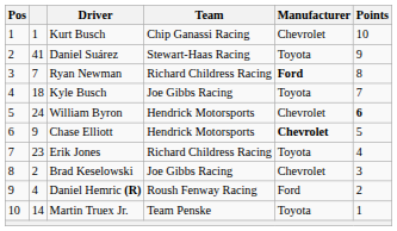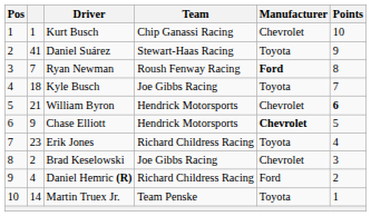 <table class="wikitable" style="font-size:98%">
 <tr>
 <th>Pos</th>
 <th></th>
 <th>Driver</th>
 <th>Team</th>
 <th>Manufacturer</th>
 <th>Points</th>
 </tr>
 <tr>
 <td>1</td>
 <td>1</td>
 <td>Kurt Busch</td>
 <td>Chip Ganassi Racing</td>
 <td>Chevrolet</td>
 <td>10</td>
 </tr>
 <tr>
 <td>2</td>
 <td>41</td>
 <td>Daniel Suárez</td>
 <td>Stewart-Haas Racing</td>
 <td>Toyota</td>
 <td>9</td>
 </tr>
 <tr>
 <td>3</td>
 <td>7</td>
 <td>Ryan Newman</td>
-<td>Richard Childress Racing</td>
+<td>Roush Fenway Racing</td>
 <td><strong>Ford</strong></td>
 <td>8</td>
 </tr>
 <tr>
 <td>4</td>
 <td>18</td>
 <td>Kyle Busch</td>
 <td>Joe Gibbs Racing</td>
 <td>Toyota</td>
 <td>7</td>
 </tr>
 <tr>
 <td>5</td>
-<td>24</td>
+<td>21</td>
 <td>William Byron</td>
 <td>Hendrick Motorsports</td>
 <td>Chevrolet</td>
 <td><strong>6</strong></td>
 </tr>
 <tr>
 <td>6</td>
 <td>9</td>
 <td>Chase Elliott</td>
 <td>Hendrick Motorsports</td>
 <td><strong>Chevrolet</strong></td>
 <td>5</td>
 </tr>
 <tr>
 <td>7</td>
 <td>23</td>
 <td>Erik Jones</td>
 <td>Richard Childress Racing</td>
 <td>Toyota</td>
 <td>4</td>
 </tr>
 <tr>
 <td>8</td>
 <td>2</td>
 <td>Brad Keselowski</td>
 <td>Joe Gibbs Racing</td>
 <td>Chevrolet</td>
 <td>3</td>
 </tr>
 <tr>
 <td>9</td>
 <td>4</td>
 <td>Daniel Hemric <strong>(R)</strong></td>
-<td>Roush Fenway Racing</td>
+<td>Richard Childress Racing</td>
 <td>Ford</td>
 <td>2</td>
 </tr>
 <tr>
 <td>10</td>
 <td>14</td>
 <td>Martin Truex Jr.</td>
 <td>Team Penske</td>
 <td>Toyota</td>
 <td>1</td>
 </tr>
 <tr>
 <th colspan="6"></th>
 </tr>
 </table>
